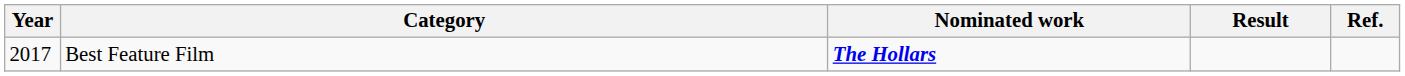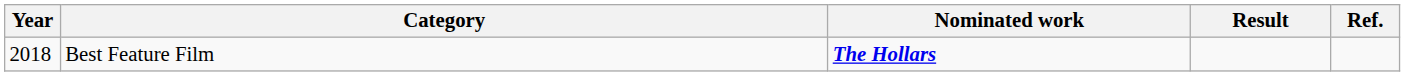 <table class="wikitable" style="width:85%;">
 <tr>
 <th style="width:4%;">Year</th>
 <th style="width:55%;">Category</th>
 <th style="width:26%;">Nominated work</th>
 <th style="width:10%;">Result</th>
 <th width=5%>Ref.</th>
 </tr>
 <tr>
-<td>2017</td>
+<td>2018</td>
 <td>Best Feature Film</td>
 <td><strong><em><a href='#'>The Hollars</a></em></strong></td>
 <td></td>
 <td align="center"></td>
 </tr>
 </table>
